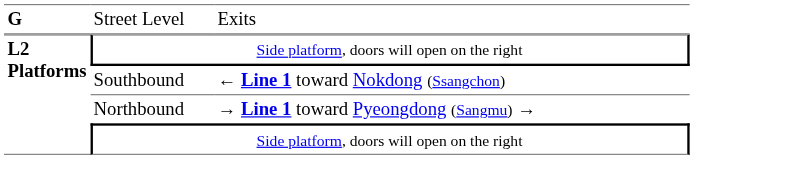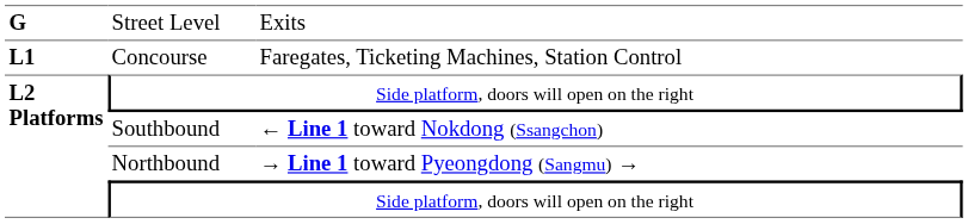 <table table border=0 cellspacing=0 cellpadding=3>
 <tr>
 <td style="border-top:solid 1px gray;border-bottom:solid 1px gray;" width=50 valign=top><strong>G</strong></td>
 <td style="border-top:solid 1px gray;border-bottom:solid 1px gray;" width=100 valign=top>Street Level</td>
 <td style="border-top:solid 1px gray;border-bottom:solid 1px gray;" width=400 valign=top>Exits</td>
+</tr>
+<tr>
+<td style="border-bottom:solid 0 gray;" width=50 valign=top><strong>L1</strong></td>
+<td style="border-bottom:solid 0 gray;" width=100 valign=top>Concourse</td>
+<td style="border-bottom:solid 0 gray;" width=500 valign=top>Faregates, Ticketing Machines, Station Control</td>
 </tr>
 <tr>
 <td style="border-top:solid 1px gray;border-bottom:solid 1px gray;" rowspan=4 valign=top><strong>L2<br>Platforms</strong></td>
 <td style="border-top:solid 1px gray;border-right:solid 2px black;border-left:solid 2px black;border-bottom:solid 2px black;text-align:center;" colspan=2><small><a href='#'>Side platform</a>, doors will open on the right</small></td>
 </tr>
 <tr>
 <td style="border-bottom:solid 1px gray;">Southbound</td>
 <td style="border-bottom:solid 1px gray;">← <a href='#'><span><span><strong>Line 1</strong></span></span></a> toward <a href='#'>Nokdong</a> <small>(<a href='#'>Ssangchon</a>)</small></td>
 </tr>
 <tr>
 <td>Northbound</td>
 <td><span>→</span> <a href='#'><span><span><strong>Line 1</strong></span></span></a> toward <a href='#'>Pyeongdong</a> <small>(<a href='#'>Sangmu</a>)</small> →</td>
 </tr>
 <tr>
 <td style="border-top:solid 2px black;border-right:solid 2px black;border-left:solid 2px black;border-bottom:solid 1px gray;text-align:center;" colspan=2><small><a href='#'>Side platform</a>, doors will open on the right</small></td>
 </tr>
 </table>
